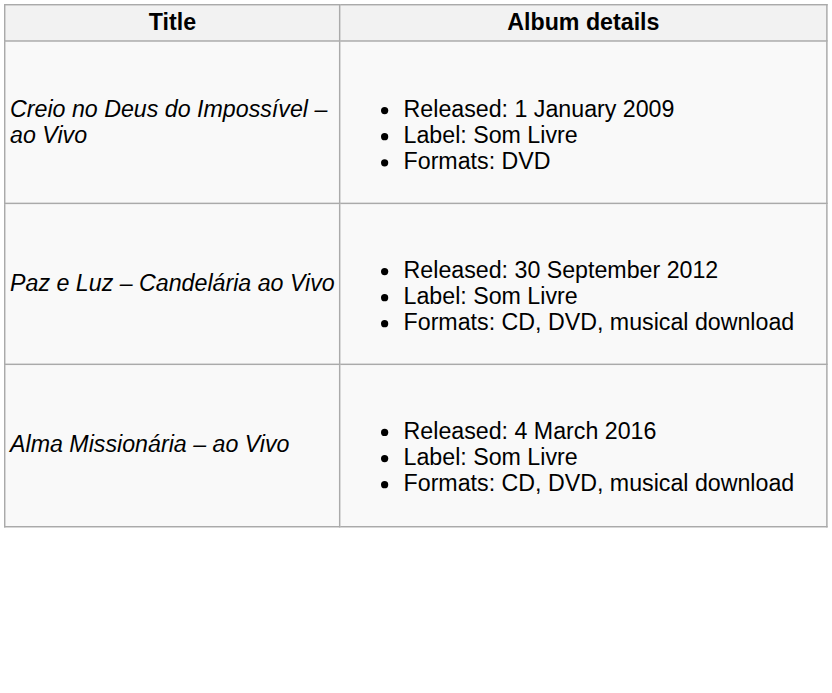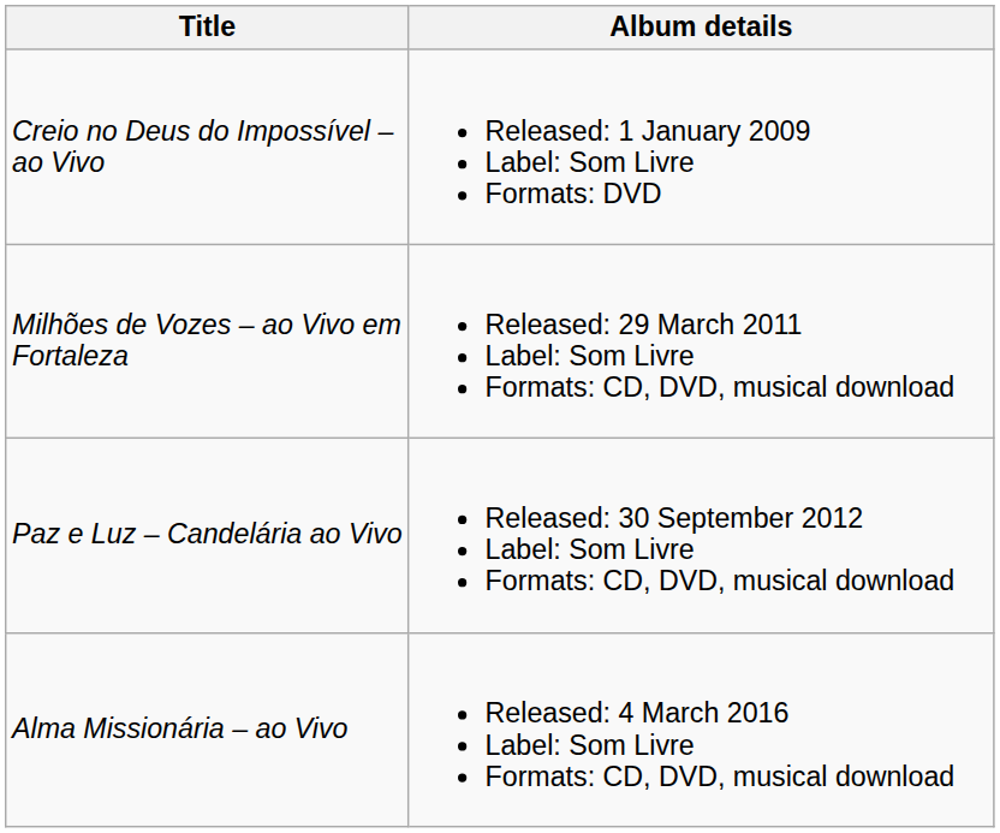 <table class = "wikitable plainrowheaders">
 <tr>
 <th rowspan= "1" style ="width: 14em;">Title</th>
 <th rowspan= "1" style ="width: 20.5em;">Album details</th>
 </tr>
 <tr>
 <td><em> Creio no Deus do Impossível – ao Vivo</em></td>
 <td><br><ul><li>Released: 1 January 2009</li><li>Label: Som Livre</li><li>Formats: DVD</li></ul></td>
 </tr>
 <tr>
+<td><em> Milhões de Vozes – ao Vivo em Fortaleza </em></td>
+<td><br><ul><li>Released: 29 March 2011</li><li>Label: Som Livre</li><li>Formats: CD, DVD, musical download</li></ul></td>
+</tr>
+<tr>
 <td><em> Paz e Luz – Candelária ao Vivo</em></td>
 <td><br><ul><li>Released: 30 September 2012</li><li>Label: Som Livre</li><li>Formats: CD, DVD, musical download</li></ul></td>
 </tr>
 <tr>
 <td><em> Alma Missionária – ao Vivo</em></td>
 <td><br><ul><li>Released: 4 March 2016</li><li>Label: Som Livre</li><li>Formats: CD, DVD, musical download</li></ul></td>
 </tr>
 </table>
